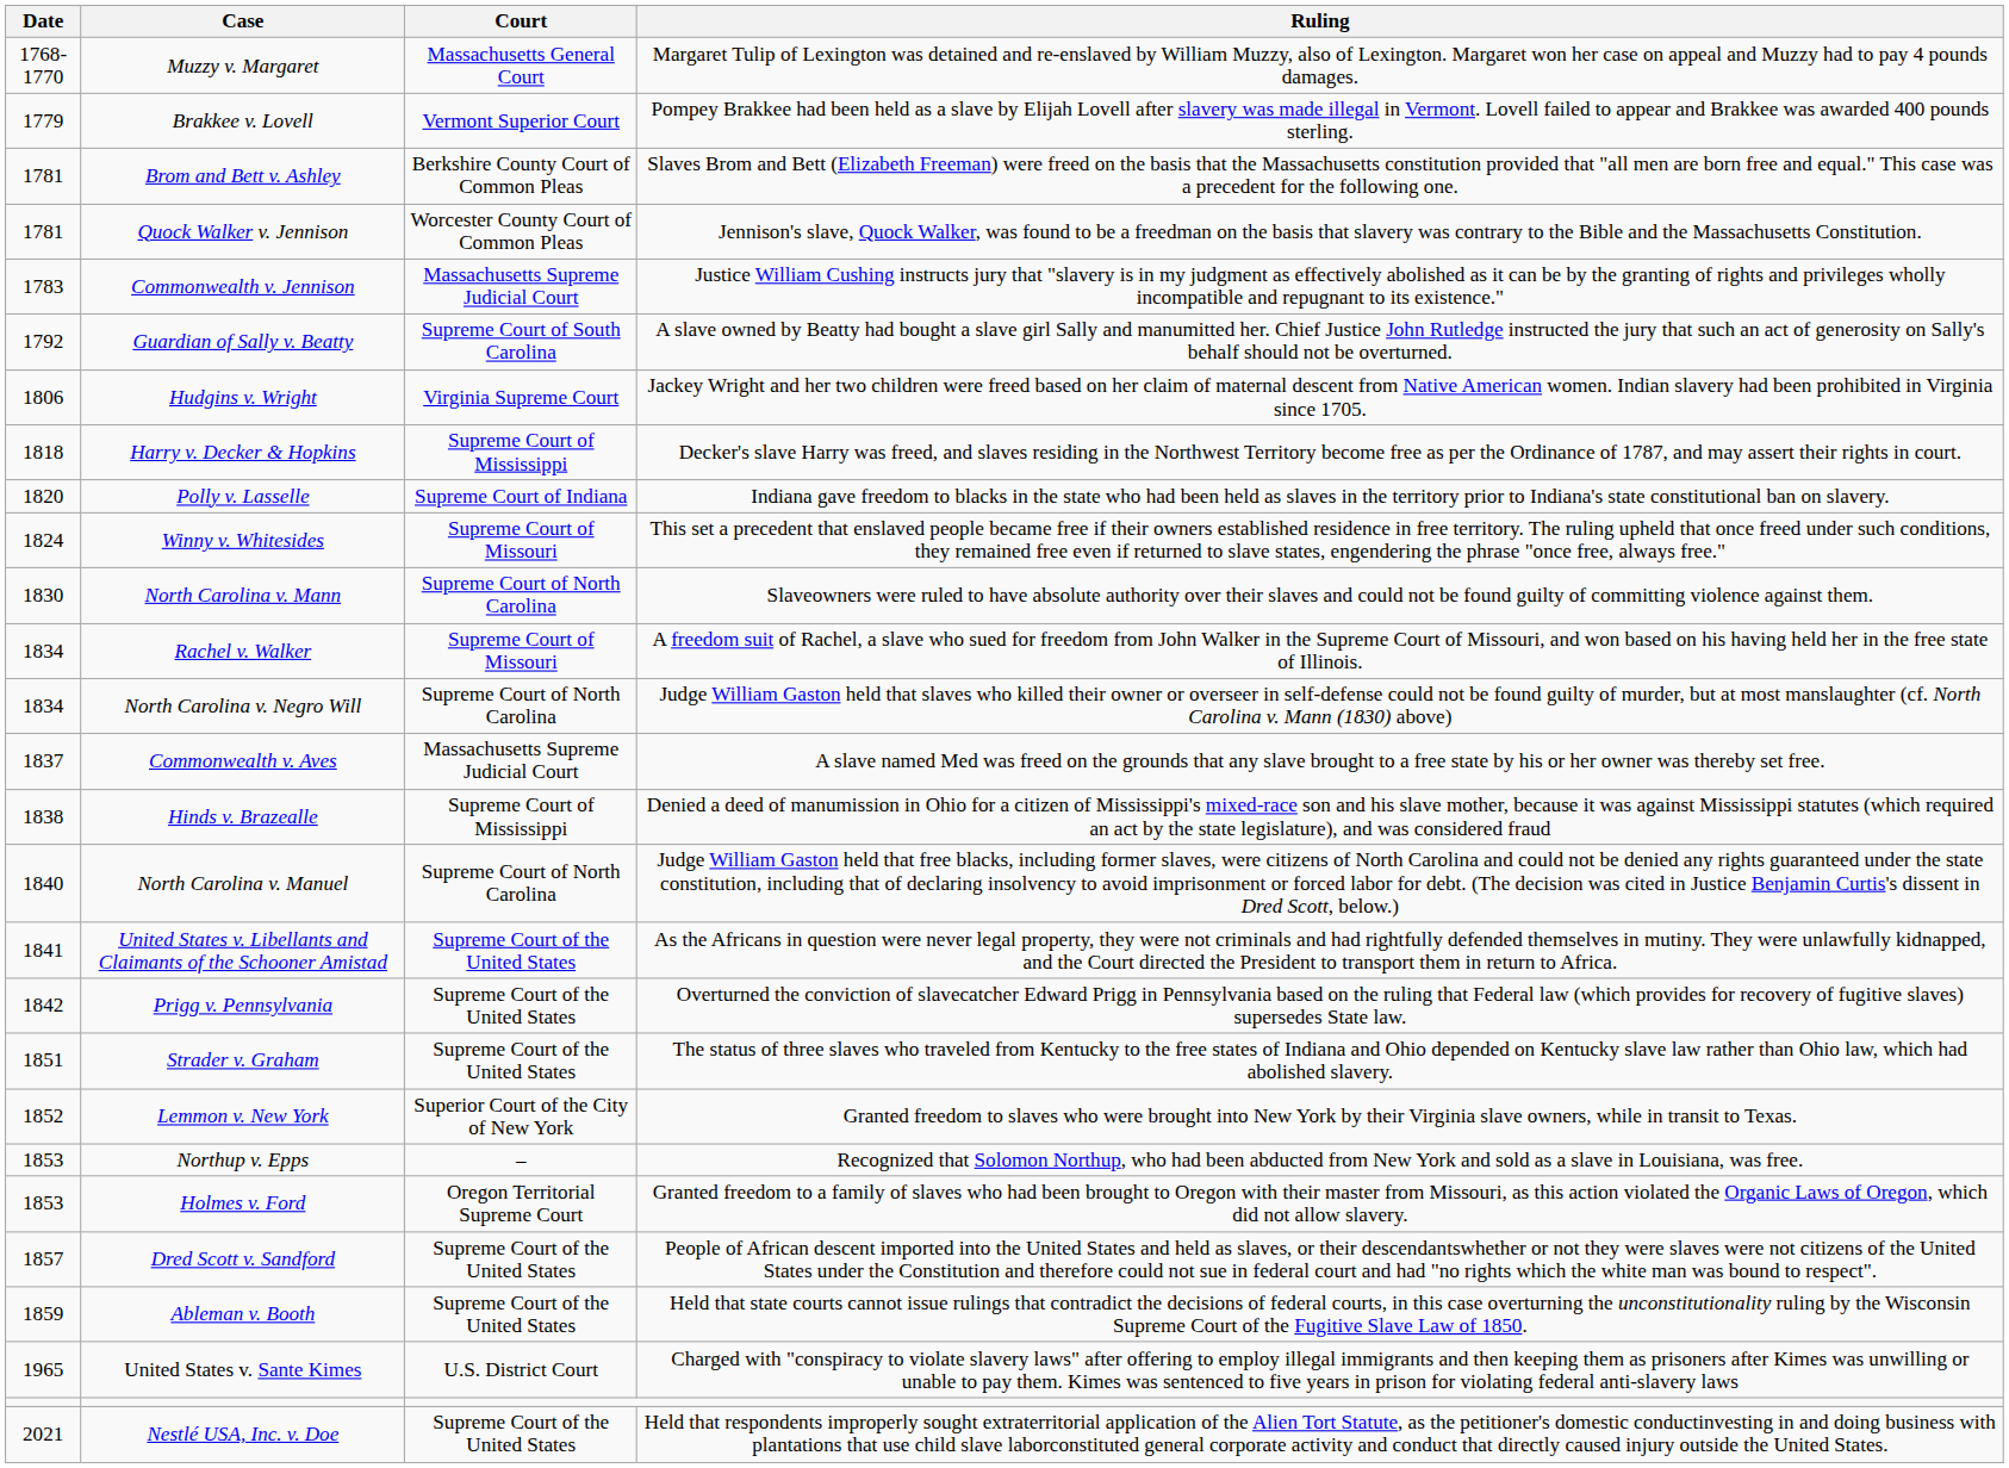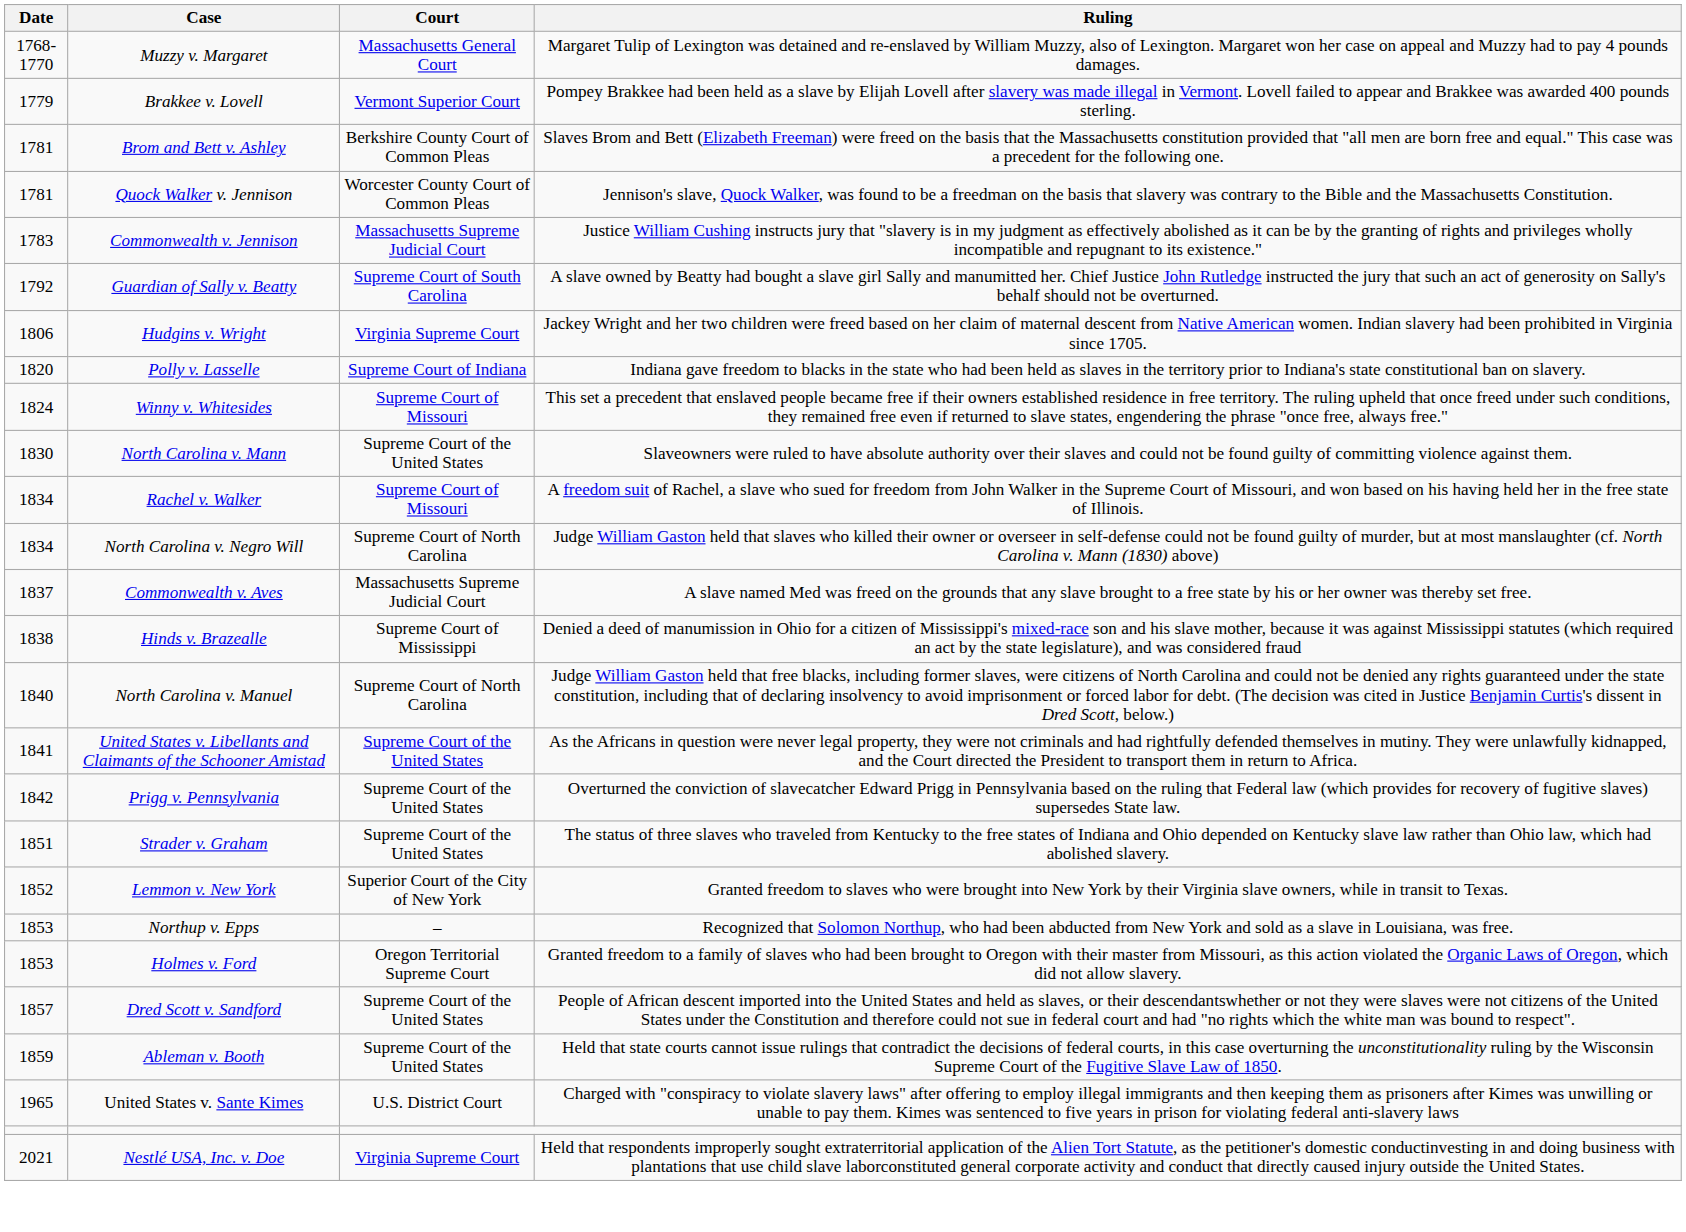 <table class="wikitable sortable" style="text-align:center">
 <tr>
 <th>Date</th>
 <th>Case</th>
 <th>Court</th>
 <th>Ruling</th>
 </tr>
 <tr>
 <td>1768-1770</td>
 <td><em>Muzzy v. Margaret</em></td>
 <td><a href='#'>Massachusetts General Court</a></td>
 <td>Margaret Tulip of Lexington was detained and re-enslaved by William Muzzy, also of Lexington. Margaret won her case on appeal and Muzzy had to pay 4 pounds damages.</td>
 </tr>
 <tr>
 <td>1779</td>
 <td><em>Brakkee v. Lovell</em></td>
 <td><a href='#'>Vermont Superior Court</a></td>
 <td>Pompey Brakkee had been held as a slave by Elijah Lovell after <a href='#'>slavery was made illegal</a> in <a href='#'>Vermont</a>. Lovell failed to appear and Brakkee was awarded 400 pounds sterling.</td>
 </tr>
 <tr>
 <td>1781</td>
 <td><em><a href='#'>Brom and Bett v. Ashley</a></em></td>
 <td>Berkshire County Court of Common Pleas</td>
 <td>Slaves Brom and Bett (<a href='#'>Elizabeth Freeman</a>) were freed on the basis that the Massachusetts constitution provided that "all men are born free and equal." This case was a precedent for the following one.</td>
 </tr>
 <tr>
 <td>1781</td>
 <td><em><a href='#'>Quock Walker</a> v. Jennison</em></td>
 <td>Worcester County Court of Common Pleas</td>
 <td>Jennison's slave, <a href='#'>Quock Walker</a>, was found to be a freedman on the basis that slavery was contrary to the Bible and the Massachusetts Constitution.</td>
 </tr>
 <tr>
 <td>1783</td>
 <td><a href='#'><em>Commonwealth v. Jennison</em></a></td>
 <td><a href='#'>Massachusetts Supreme Judicial Court</a></td>
 <td>Justice <a href='#'>William Cushing</a> instructs jury that "slavery is in my judgment as effectively abolished as it can be by the granting of rights and privileges wholly incompatible and repugnant to its existence."</td>
 </tr>
 <tr>
 <td>1792</td>
 <td><em><a href='#'>Guardian of Sally v. Beatty</a></em></td>
 <td><a href='#'>Supreme Court of South Carolina</a></td>
 <td>A slave owned by Beatty had bought a slave girl Sally and manumitted her. Chief Justice <a href='#'>John Rutledge</a> instructed the jury that such an act of generosity on Sally's behalf should not be overturned.</td>
 </tr>
 <tr>
 <td>1806</td>
 <td><em><a href='#'>Hudgins v. Wright</a></em></td>
 <td><a href='#'>Virginia Supreme Court</a></td>
 <td>Jackey Wright and her two children were freed based on her claim of maternal descent from <a href='#'>Native American</a> women. Indian slavery had been prohibited in Virginia since 1705.</td>
 </tr>
 <tr>
-<td>1818</td>
-<td><em><a href='#'>Harry v. Decker & Hopkins</a></em></td>
-<td><a href='#'>Supreme Court of Mississippi</a></td>
-<td>Decker's slave Harry was freed, and slaves residing in the Northwest Territory become free as per the Ordinance of 1787, and may assert their rights in court.</td>
-</tr>
-<tr>
 <td>1820</td>
 <td><em><a href='#'>Polly v. Lasselle</a></em></td>
 <td><a href='#'>Supreme Court of Indiana</a></td>
 <td>Indiana gave freedom to blacks in the state who had been held as slaves in the territory prior to Indiana's state constitutional ban on slavery.</td>
 </tr>
 <tr>
 <td>1824</td>
 <td><em><a href='#'>Winny v. Whitesides</a></em></td>
 <td><a href='#'>Supreme Court of Missouri</a></td>
 <td>This set a precedent that enslaved people became free if their owners established residence in free territory. The ruling upheld that once freed under such conditions, they remained free even if returned to slave states, engendering the phrase "once free, always free."</td>
 </tr>
 <tr>
 <td>1830</td>
 <td><em><a href='#'>North Carolina v. Mann</a></em></td>
-<td><a href='#'>Supreme Court of North Carolina</a></td>
+<td>Supreme Court of the United States</td>
 <td>Slaveowners were ruled to have absolute authority over their slaves and could not be found guilty of committing violence against them.</td>
 </tr>
 <tr>
 <td>1834</td>
 <td><em><a href='#'>Rachel v. Walker</a></em></td>
 <td><a href='#'>Supreme Court of Missouri</a></td>
 <td>A <a href='#'>freedom suit</a> of Rachel, a slave who sued for freedom from John Walker in the Supreme Court of Missouri, and won based on his having held her in the free state of Illinois.</td>
 </tr>
 <tr>
 <td>1834</td>
 <td><em>North Carolina v. Negro Will</em></td>
 <td>Supreme Court of North Carolina</td>
 <td>Judge <a href='#'>William Gaston</a> held that slaves who killed their owner or overseer in self-defense could not be found guilty of murder, but at most manslaughter (cf. <em>North Carolina v. Mann (1830)</em> above)</td>
 </tr>
 <tr>
 <td>1837</td>
 <td><em><a href='#'>Commonwealth v. Aves</a></em></td>
 <td>Massachusetts Supreme Judicial Court</td>
 <td>A slave named Med was freed on the grounds that any slave brought to a free state by his or her owner was thereby set free.</td>
 </tr>
 <tr>
 <td>1838</td>
 <td><em><a href='#'>Hinds v. Brazealle</a></em></td>
 <td>Supreme Court of Mississippi</td>
 <td>Denied a deed of manumission in Ohio for a citizen of Mississippi's <a href='#'>mixed-race</a> son and his slave mother, because it was against Mississippi statutes (which required an act by the state legislature), and was considered fraud</td>
 </tr>
 <tr>
 <td>1840</td>
 <td><em>North Carolina v. Manuel</em></td>
 <td>Supreme Court of North Carolina</td>
 <td>Judge <a href='#'>William Gaston</a> held that free blacks, including former slaves, were citizens of North Carolina and could not be denied any rights guaranteed under the state constitution, including that of declaring insolvency to avoid imprisonment or forced labor for debt. (The decision was cited in Justice <a href='#'>Benjamin Curtis</a>'s dissent in <em>Dred Scott</em>, below.)</td>
 </tr>
 <tr>
 <td>1841</td>
 <td><a href='#'><em>United States v. Libellants and Claimants of the Schooner Amistad</em></a></td>
 <td><a href='#'>Supreme Court of the United States</a></td>
 <td>As the Africans in question were never legal property, they were not criminals and had rightfully defended themselves in mutiny. They were unlawfully kidnapped, and the Court directed the President to transport them in return to Africa.</td>
 </tr>
 <tr>
 <td>1842</td>
 <td><em><a href='#'>Prigg v. Pennsylvania</a></em></td>
 <td>Supreme Court of the United States</td>
 <td>Overturned the conviction of slavecatcher Edward Prigg in Pennsylvania based on the ruling that Federal law (which provides for recovery of fugitive slaves) supersedes State law.</td>
 </tr>
 <tr>
 <td>1851</td>
 <td><em><a href='#'>Strader v. Graham</a></em></td>
 <td>Supreme Court of the United States</td>
 <td>The status of three slaves who traveled from Kentucky to the free states of Indiana and Ohio depended on Kentucky slave law rather than Ohio law, which had abolished slavery.</td>
 </tr>
 <tr>
 <td>1852</td>
 <td><em><a href='#'>Lemmon v. New York</a></em></td>
 <td>Superior Court of the City of New York</td>
 <td>Granted freedom to slaves who were brought into New York by their Virginia slave owners, while in transit to Texas.</td>
 </tr>
 <tr>
 <td>1853</td>
 <td><em>Northup v. Epps</em></td>
 <td>–</td>
 <td>Recognized that <a href='#'>Solomon Northup</a>, who had been abducted from New York and sold as a slave in Louisiana, was free.</td>
 </tr>
 <tr>
 <td>1853</td>
 <td><em><a href='#'>Holmes v. Ford</a></em></td>
 <td>Oregon Territorial Supreme Court</td>
 <td>Granted freedom to a family of slaves who had been brought to Oregon with their master from Missouri, as this action violated the <a href='#'>Organic Laws of Oregon</a>, which did not allow slavery.</td>
 </tr>
 <tr>
 <td>1857</td>
 <td><em><a href='#'>Dred Scott v. Sandford</a></em></td>
 <td>Supreme Court of the United States</td>
 <td>People of African descent imported into the United States and held as slaves, or their descendantswhether or not they were slaves were not citizens of the United States under the Constitution and therefore could not sue in federal court and had "no rights which the white man was bound to respect".</td>
 </tr>
 <tr>
 <td>1859</td>
 <td><em><a href='#'>Ableman v. Booth</a></em></td>
 <td>Supreme Court of the United States</td>
 <td>Held that state courts cannot issue rulings that contradict the decisions of federal courts, in this case overturning the <em>unconstitutionality</em> ruling by the Wisconsin Supreme Court of the <a href='#'>Fugitive Slave Law of 1850</a>.</td>
 </tr>
 <tr>
 <td>1965</td>
 <td>United States v. <a href='#'>Sante Kimes</a></td>
 <td>U.S. District Court</td>
 <td>Charged with "conspiracy to violate slavery laws" after offering to employ illegal immigrants and then keeping them as prisoners after Kimes was unwilling or unable to pay them. Kimes was sentenced to five years in prison for violating federal anti-slavery laws</td>
 </tr>
 <tr>
 <td></td>
 <td></td>
 </tr>
 <tr>
 <td>2021</td>
 <td><em><a href='#'>Nestlé USA, Inc. v. Doe</a></em></td>
-<td>Supreme Court of the United States</td>
+<td><a href='#'>Virginia Supreme Court</a></td>
 <td>Held that respondents improperly sought extraterritorial application of the <a href='#'>Alien Tort Statute</a>, as the petitioner's domestic conductinvesting in and doing business with plantations that use child slave laborconstituted general corporate activity and conduct that directly caused injury outside the United States.</td>
 </tr>
 </table>
